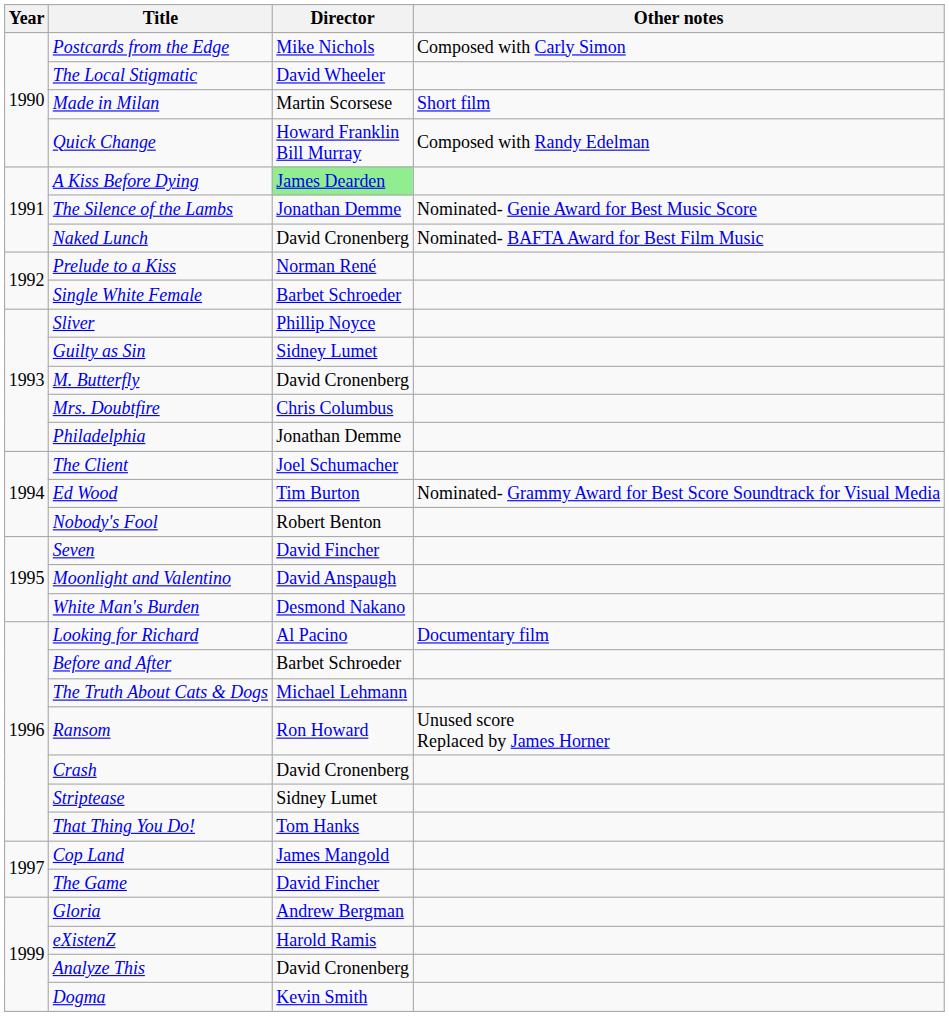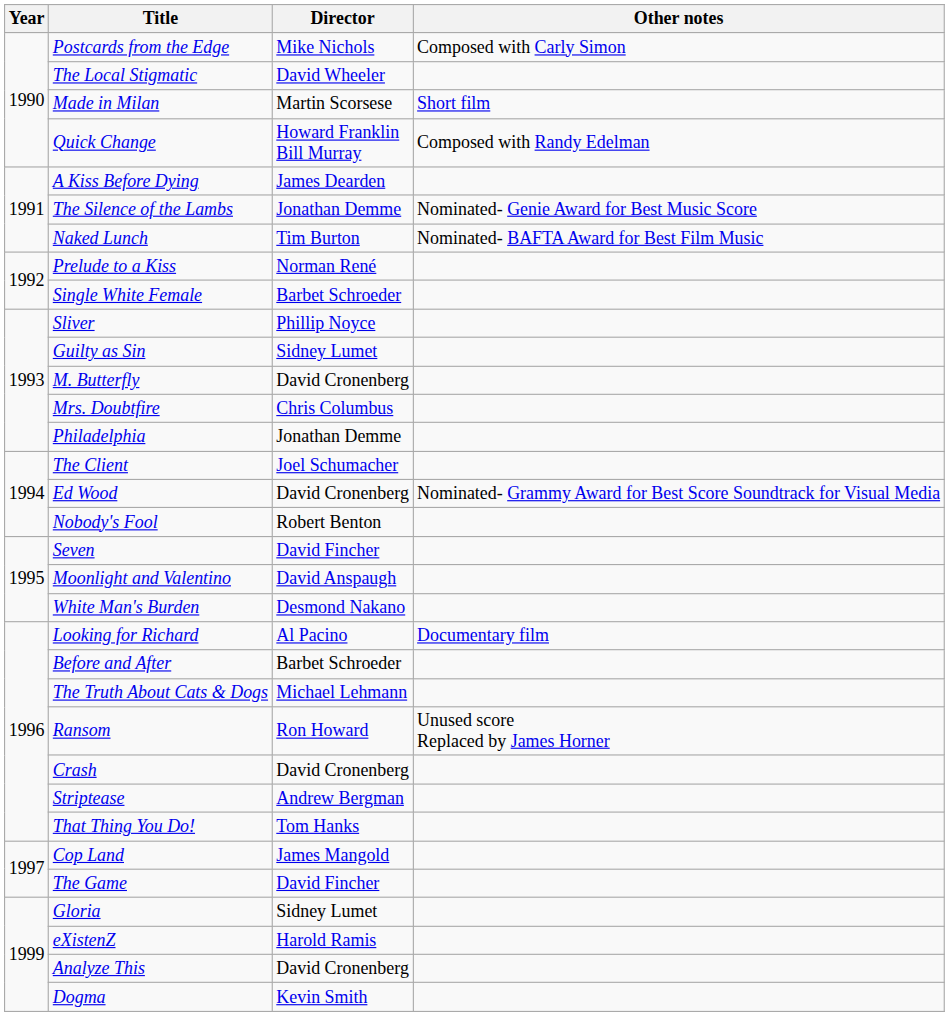 <table class="wikitable sortable">
 <tr>
 <th>Year</th>
 <th>Title</th>
 <th>Director</th>
 <th class="unsortable">Other notes</th>
 </tr>
 <tr>
 <td rowspan="4">1990</td>
 <td><a href='#'><em>Postcards from the Edge</em></a></td>
 <td><a href='#'>Mike Nichols</a></td>
 <td>Composed with <a href='#'>Carly Simon</a></td>
 </tr>
 <tr>
 <td><em><a href='#'>The Local Stigmatic</a></em></td>
 <td><a href='#'>David Wheeler</a></td>
 <td></td>
 </tr>
 <tr>
 <td><em><a href='#'>Made in Milan</a></em></td>
 <td>Martin Scorsese</td>
 <td><a href='#'>Short film</a></td>
 </tr>
 <tr>
 <td><em><a href='#'>Quick Change</a></em></td>
 <td><a href='#'>Howard Franklin</a><br><a href='#'>Bill Murray</a></td>
 <td>Composed with <a href='#'>Randy Edelman</a></td>
 </tr>
 <tr>
 <td rowspan="3">1991</td>
 <td><em><a href='#'>A Kiss Before Dying</a></em></td>
-<td style="background: lightgreen;"><a href='#'>James Dearden</a></td>
+<td><a href='#'>James Dearden</a></td>
 <td></td>
 </tr>
 <tr>
 <td><em><a href='#'>The Silence of the Lambs</a></em></td>
 <td><a href='#'>Jonathan Demme</a></td>
 <td>Nominated- <a href='#'>Genie Award for Best Music Score</a></td>
 </tr>
 <tr>
 <td><em><a href='#'>Naked Lunch</a></em></td>
-<td>David Cronenberg</td>
+<td><a href='#'>Tim Burton</a></td>
 <td>Nominated- <a href='#'>BAFTA Award for Best Film Music</a></td>
 </tr>
 <tr>
 <td rowspan="2">1992</td>
 <td><em><a href='#'>Prelude to a Kiss</a></em></td>
 <td><a href='#'>Norman René</a></td>
 <td></td>
 </tr>
 <tr>
 <td><em><a href='#'>Single White Female</a></em></td>
 <td><a href='#'>Barbet Schroeder</a></td>
 <td></td>
 </tr>
 <tr>
 <td rowspan="5">1993</td>
 <td><em><a href='#'>Sliver</a></em></td>
 <td><a href='#'>Phillip Noyce</a></td>
 <td></td>
 </tr>
 <tr>
 <td><em><a href='#'>Guilty as Sin</a></em></td>
 <td><a href='#'>Sidney Lumet</a></td>
 <td></td>
 </tr>
 <tr>
 <td><em><a href='#'>M. Butterfly</a></em></td>
 <td>David Cronenberg</td>
 <td></td>
 </tr>
 <tr>
 <td><em><a href='#'>Mrs. Doubtfire</a></em></td>
 <td><a href='#'>Chris Columbus</a></td>
 <td></td>
 </tr>
 <tr>
 <td><em><a href='#'>Philadelphia</a></em></td>
 <td>Jonathan Demme</td>
 <td></td>
 </tr>
 <tr>
 <td rowspan="3">1994</td>
 <td><em><a href='#'>The Client</a></em></td>
 <td><a href='#'>Joel Schumacher</a></td>
 <td></td>
 </tr>
 <tr>
 <td><em><a href='#'>Ed Wood</a></em></td>
-<td><a href='#'>Tim Burton</a></td>
+<td>David Cronenberg</td>
 <td>Nominated- <a href='#'>Grammy Award for Best Score Soundtrack for Visual Media</a></td>
 </tr>
 <tr>
 <td><em><a href='#'>Nobody's Fool</a></em></td>
 <td>Robert Benton</td>
 <td></td>
 </tr>
 <tr>
 <td rowspan="3">1995</td>
 <td><em><a href='#'>Seven</a></em></td>
 <td><a href='#'>David Fincher</a></td>
 <td></td>
 </tr>
 <tr>
 <td><em><a href='#'>Moonlight and Valentino</a></em></td>
 <td><a href='#'>David Anspaugh</a></td>
 <td></td>
 </tr>
 <tr>
 <td><a href='#'><em>White Man's Burden</em></a></td>
 <td><a href='#'>Desmond Nakano</a></td>
 <td></td>
 </tr>
 <tr>
 <td rowspan="7">1996</td>
 <td><em><a href='#'>Looking for Richard</a></em></td>
 <td><a href='#'>Al Pacino</a></td>
 <td><a href='#'>Documentary film</a></td>
 </tr>
 <tr>
 <td><em><a href='#'>Before and After</a></em></td>
 <td>Barbet Schroeder</td>
 <td></td>
 </tr>
 <tr>
 <td><em><a href='#'>The Truth About Cats & Dogs</a></em></td>
 <td><a href='#'>Michael Lehmann</a></td>
 <td></td>
 </tr>
 <tr>
 <td><em><a href='#'>Ransom</a></em></td>
 <td><a href='#'>Ron Howard</a></td>
 <td>Unused score<br>Replaced by <a href='#'>James Horner</a></td>
 </tr>
 <tr>
 <td><em><a href='#'>Crash</a></em></td>
 <td>David Cronenberg</td>
 <td></td>
 </tr>
 <tr>
 <td><em><a href='#'>Striptease</a></em></td>
-<td>Sidney Lumet</td>
+<td><a href='#'>Andrew Bergman</a></td>
 <td></td>
 </tr>
 <tr>
 <td><em><a href='#'>That Thing You Do!</a></em></td>
 <td><a href='#'>Tom Hanks</a></td>
 <td></td>
 </tr>
 <tr>
 <td rowspan="2">1997</td>
 <td><em><a href='#'>Cop Land</a></em></td>
 <td><a href='#'>James Mangold</a></td>
 <td></td>
 </tr>
 <tr>
 <td><em><a href='#'>The Game</a></em></td>
 <td><a href='#'>David Fincher</a></td>
 <td></td>
 </tr>
 <tr>
 <td rowspan="4">1999</td>
 <td><em><a href='#'>Gloria</a></em></td>
-<td><a href='#'>Andrew Bergman</a></td>
+<td>Sidney Lumet</td>
 <td></td>
 </tr>
 <tr>
 <td><em><a href='#'>eXistenZ</a></em></td>
 <td><a href='#'>Harold Ramis</a></td>
 <td></td>
 </tr>
 <tr>
 <td><em><a href='#'>Analyze This</a></em></td>
 <td>David Cronenberg</td>
 <td></td>
 </tr>
 <tr>
 <td><em><a href='#'>Dogma</a></em></td>
 <td><a href='#'>Kevin Smith</a></td>
 <td></td>
 </tr>
 </table>
